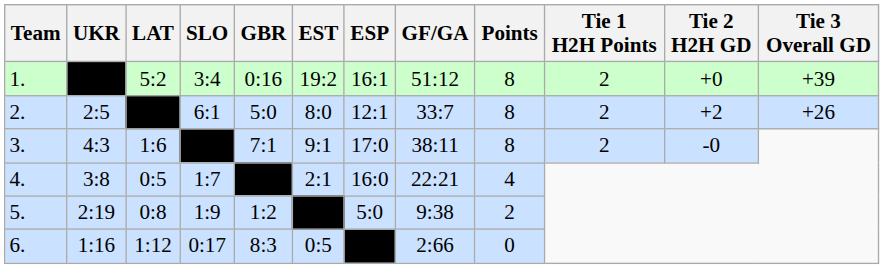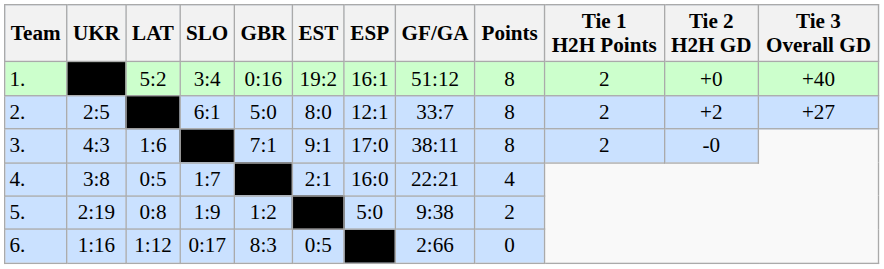 <table class="wikitable" bgcolor="#EFEFFF" width="75%">
 <tr bgcolor="#BCD2EE">
 <th>Team</th>
 <th>UKR</th>
 <th>LAT</th>
 <th>SLO</th>
 <th>GBR</th>
 <th>EST</th>
 <th>ESP</th>
 <th>GF/GA</th>
 <th>Points</th>
 <th>Tie 1<br>H2H Points</th>
 <th>Tie 2<br>H2H GD</th>
 <th>Tie 3<br>Overall GD</th>
 </tr>
 <tr bgcolor="#ccffcc" align="center">
 <td align="left">1. </td>
 <td style="background:#000000;"></td>
 <td>5:2</td>
 <td>3:4</td>
 <td>0:16</td>
 <td>19:2</td>
 <td>16:1</td>
 <td>51:12</td>
 <td>8</td>
 <td>2</td>
 <td>+0</td>
-<td>+39</td>
+<td>+40</td>
 </tr>
 <tr bgcolor="#CAE1FF" align="center">
 <td align="left">2. </td>
 <td>2:5</td>
 <td style="background:#000000;"></td>
 <td>6:1</td>
 <td>5:0</td>
 <td>8:0</td>
 <td>12:1</td>
 <td>33:7</td>
 <td>8</td>
 <td>2</td>
 <td>+2</td>
-<td>+26</td>
+<td>+27</td>
 </tr>
 <tr bgcolor="#CAE1FF" align="center">
 <td align="left">3. </td>
 <td>4:3</td>
 <td>1:6</td>
 <td style="background:#000000;"></td>
 <td>7:1</td>
 <td>9:1</td>
 <td>17:0</td>
 <td>38:11</td>
 <td>8</td>
 <td>2</td>
 <td>-0</td>
 </tr>
 <tr bgcolor="#CAE1FF" align="center">
 <td align="left">4. </td>
 <td>3:8</td>
 <td>0:5</td>
 <td>1:7</td>
 <td style="background:#000000;"></td>
 <td>2:1</td>
 <td>16:0</td>
 <td>22:21</td>
 <td>4</td>
 </tr>
 <tr bgcolor="#CAE1FF" align="center">
 <td align="left">5. </td>
 <td>2:19</td>
 <td>0:8</td>
 <td>1:9</td>
 <td>1:2</td>
 <td style="background:#000000;"></td>
 <td>5:0</td>
 <td>9:38</td>
 <td>2</td>
 </tr>
 <tr bgcolor="#CAE1FF" align="center">
 <td align="left">6. </td>
 <td>1:16</td>
 <td>1:12</td>
 <td>0:17</td>
 <td>8:3</td>
 <td>0:5</td>
 <td style="background:#000000;"></td>
 <td>2:66</td>
 <td>0</td>
 </tr>
 </table>
